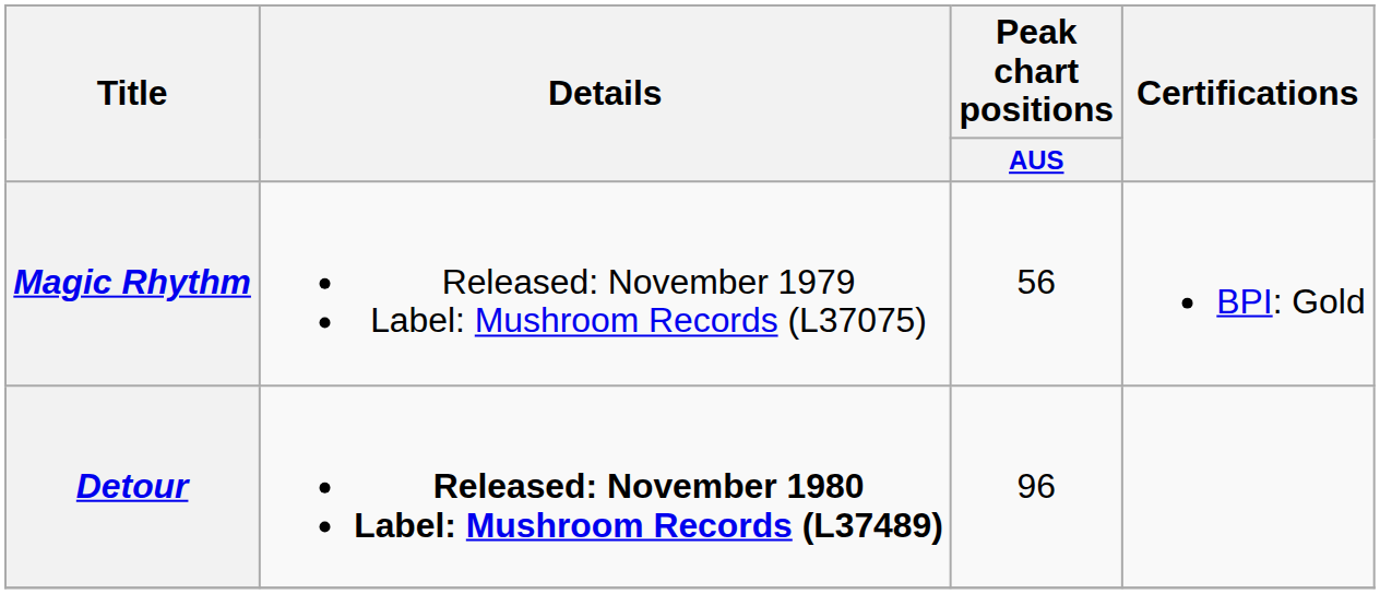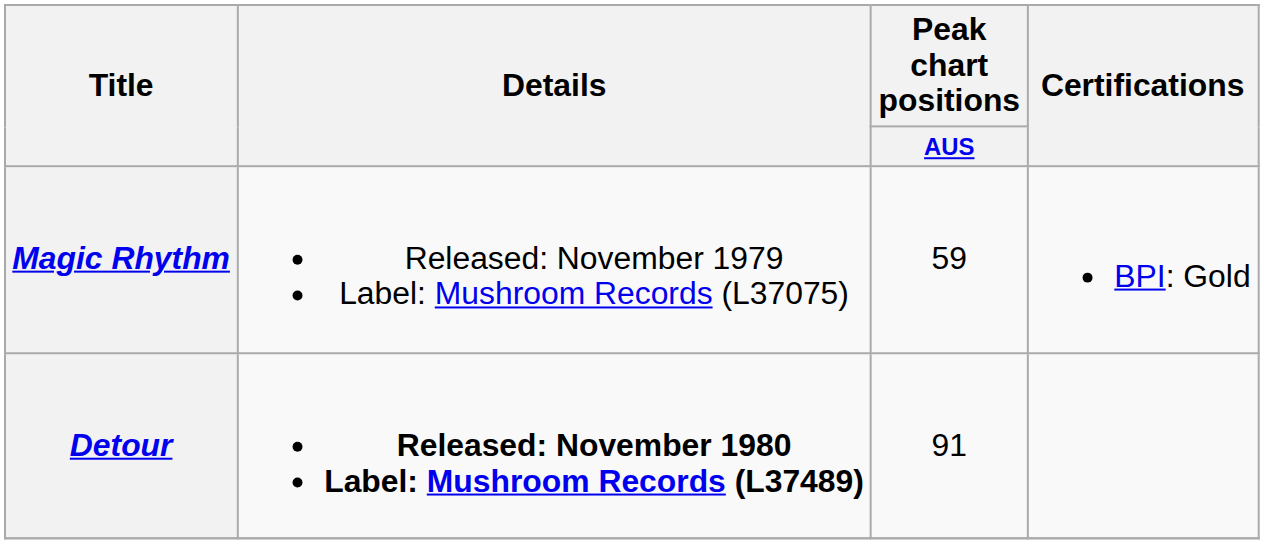 <table class="wikitable plainrowheaders" style="text-align:center;">
 <tr>
 <th rowspan="2">Title</th>
 <th rowspan="2">Details</th>
 <th colspan="1">Peak chart positions</th>
 <th rowspan="2">Certifications</th>
 </tr>
 <tr>
 <th style="width:3em;font-size:75%"><a href='#'>AUS</a><br></th>
 </tr>
 <tr>
 <th scope="row"><em><a href='#'>Magic Rhythm</a></em></th>
 <td><br><ul><li>Released: November 1979</li><li>Label: <a href='#'>Mushroom Records</a> (L37075)</li></ul></td>
-<td>56</td>
+<td>59</td>
 <td><br><ul><li><a href='#'>BPI</a>: Gold</li></ul></td>
 </tr>
 <tr>
 <th scope="row"><em><a href='#'>Detour</a></em></th>
 <td><strong><br><ul><li>Released: November 1980</li><li>Label: <a href='#'>Mushroom Records</a> (L37489)</li></ul></strong></td>
-<td>96</td>
+<td>91</td>
 <td></td>
 </tr>
 <tr>
 </tr>
 </table>
